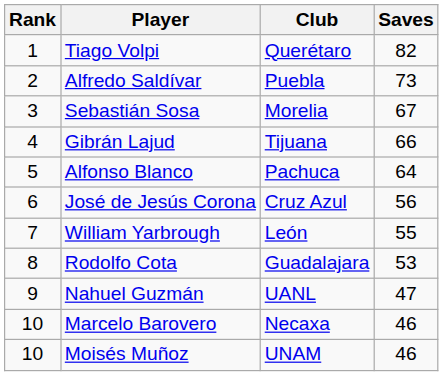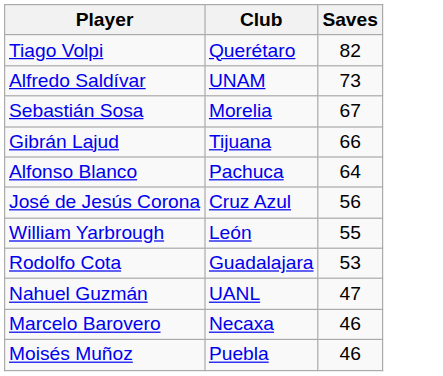 <table class="wikitable">
 <tr>
-<th>Rank</th>
 <th>Player</th>
 <th>Club</th>
 <th width=40>Saves</th>
 </tr>
 <tr>
-<td align=center>1</td>
 <td> <a href='#'>Tiago Volpi</a></td>
 <td><a href='#'>Querétaro</a></td>
 <td align=center>82</td>
 </tr>
 <tr>
-<td align=center>2</td>
 <td> <a href='#'>Alfredo Saldívar</a></td>
-<td><a href='#'>Puebla</a></td>
+<td><a href='#'>UNAM</a></td>
 <td align=center>73</td>
 </tr>
 <tr>
-<td align=center>3</td>
 <td> <a href='#'>Sebastián Sosa</a></td>
 <td><a href='#'>Morelia</a></td>
 <td align=center>67</td>
 </tr>
 <tr>
-<td align=center>4</td>
 <td> <a href='#'>Gibrán Lajud</a></td>
 <td><a href='#'>Tijuana</a></td>
 <td align=center>66</td>
 </tr>
 <tr>
-<td align=center>5</td>
 <td> <a href='#'>Alfonso Blanco</a></td>
 <td><a href='#'>Pachuca</a></td>
 <td align=center>64</td>
 </tr>
 <tr>
-<td align=center>6</td>
 <td> <a href='#'>José de Jesús Corona</a></td>
 <td><a href='#'>Cruz Azul</a></td>
 <td align=center>56</td>
 </tr>
 <tr>
-<td align=center>7</td>
 <td> <a href='#'>William Yarbrough</a></td>
 <td><a href='#'>León</a></td>
 <td align=center>55</td>
 </tr>
 <tr>
-<td align=center>8</td>
 <td> <a href='#'>Rodolfo Cota</a></td>
 <td><a href='#'>Guadalajara</a></td>
 <td align=center>53</td>
 </tr>
 <tr>
-<td align=center>9</td>
 <td> <a href='#'>Nahuel Guzmán</a></td>
 <td><a href='#'>UANL</a></td>
 <td align=center>47</td>
 </tr>
 <tr>
-<td align=center>10</td>
 <td> <a href='#'>Marcelo Barovero</a></td>
 <td><a href='#'>Necaxa</a></td>
 <td align=center>46</td>
 </tr>
 <tr>
-<td align=center>10</td>
 <td> <a href='#'>Moisés Muñoz</a></td>
-<td><a href='#'>UNAM</a></td>
+<td><a href='#'>Puebla</a></td>
 <td align=center>46</td>
 </tr>
 </table>
